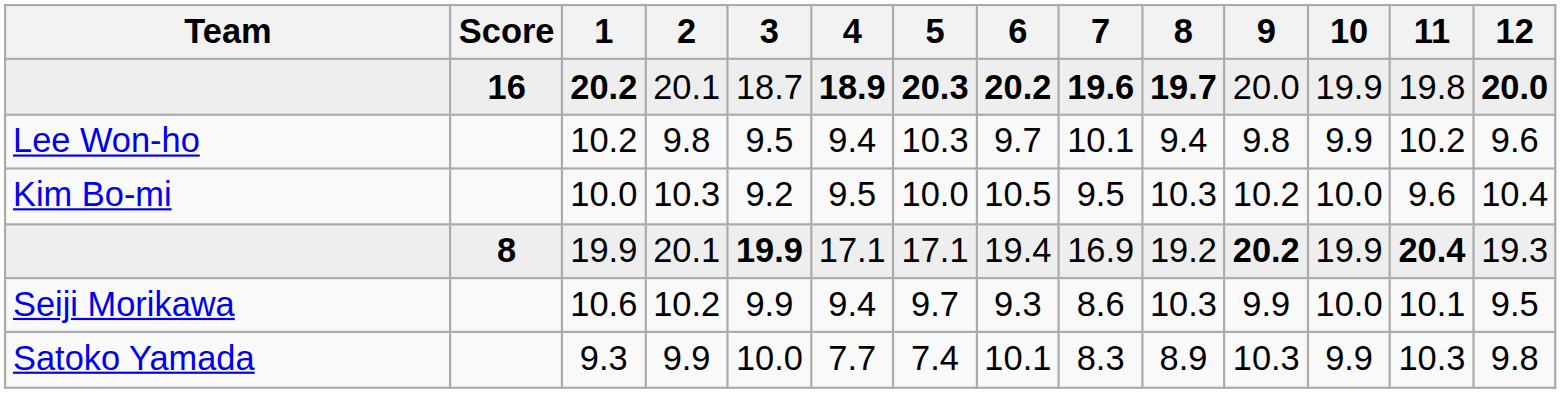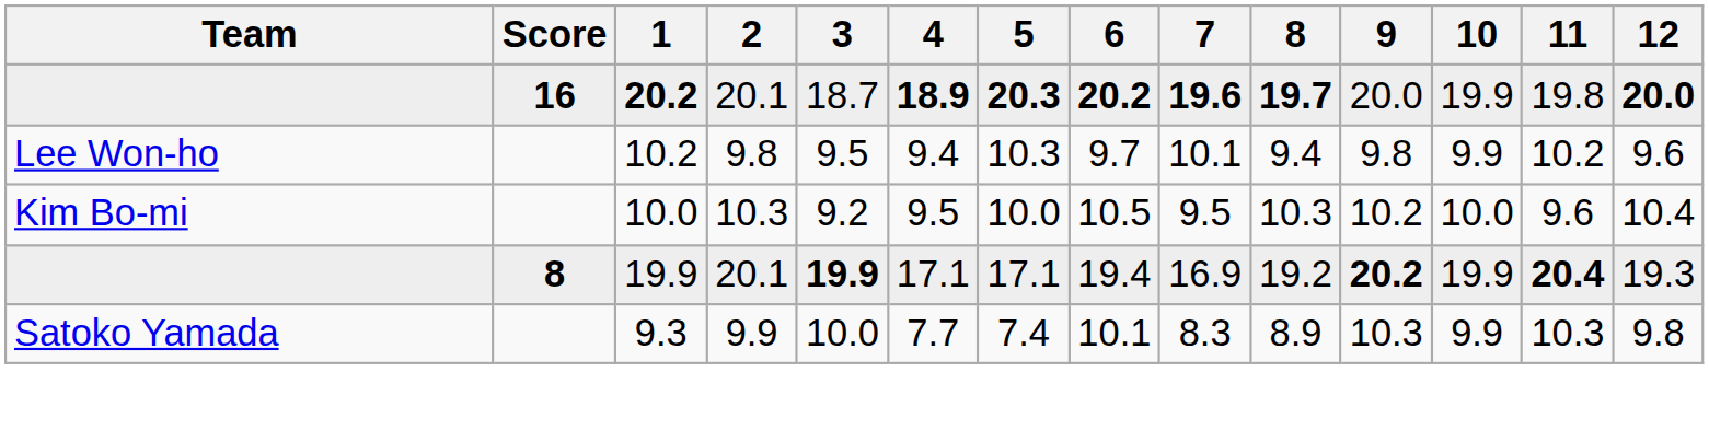 <table class="wikitable" style="text-align:center">
 <tr>
 <th width=200>Team</th>
 <th width=40>Score</th>
 <th width=30>1</th>
 <th width=30>2</th>
 <th width=30>3</th>
 <th width=30>4</th>
 <th width=30>5</th>
 <th width=30>6</th>
 <th width=30>7</th>
 <th width=30>8</th>
 <th width=30>9</th>
 <th width=30>10</th>
 <th width=30>11</th>
 <th width=30>12</th>
 </tr>
 <tr bgcolor=eeeeee>
 <td align=left></td>
 <td><strong>16</strong></td>
 <td><strong>20.2</strong></td>
 <td>20.1</td>
 <td>18.7</td>
 <td><strong>18.9</strong></td>
 <td><strong>20.3</strong></td>
 <td><strong>20.2</strong></td>
 <td><strong>19.6</strong></td>
 <td><strong>19.7</strong></td>
 <td>20.0</td>
 <td>19.9</td>
 <td>19.8</td>
 <td><strong>20.0</strong></td>
 </tr>
 <tr>
 <td align=left><a href='#'>Lee Won-ho</a></td>
 <td></td>
 <td>10.2</td>
 <td>9.8</td>
 <td>9.5</td>
 <td>9.4</td>
 <td>10.3</td>
 <td>9.7</td>
 <td>10.1</td>
 <td>9.4</td>
 <td>9.8</td>
 <td>9.9</td>
 <td>10.2</td>
 <td>9.6</td>
 </tr>
 <tr>
 <td align=left><a href='#'>Kim Bo-mi</a></td>
 <td></td>
 <td>10.0</td>
 <td>10.3</td>
 <td>9.2</td>
 <td>9.5</td>
 <td>10.0</td>
 <td>10.5</td>
 <td>9.5</td>
 <td>10.3</td>
 <td>10.2</td>
 <td>10.0</td>
 <td>9.6</td>
 <td>10.4</td>
 </tr>
 <tr bgcolor=eeeeee>
 <td align=left></td>
 <td><strong>8</strong></td>
 <td>19.9</td>
 <td>20.1</td>
 <td><strong>19.9</strong></td>
 <td>17.1</td>
 <td>17.1</td>
 <td>19.4</td>
 <td>16.9</td>
 <td>19.2</td>
 <td><strong>20.2</strong></td>
 <td>19.9</td>
 <td><strong>20.4</strong></td>
 <td>19.3</td>
 </tr>
 <tr>
-<td align=left><a href='#'>Seiji Morikawa</a></td>
-<td></td>
-<td>10.6</td>
-<td>10.2</td>
-<td>9.9</td>
-<td>9.4</td>
-<td>9.7</td>
-<td>9.3</td>
-<td>8.6</td>
-<td>10.3</td>
-<td>9.9</td>
-<td>10.0</td>
-<td>10.1</td>
-<td>9.5</td>
-</tr>
-<tr>
 <td align=left><a href='#'>Satoko Yamada</a></td>
 <td></td>
 <td>9.3</td>
 <td>9.9</td>
 <td>10.0</td>
 <td>7.7</td>
 <td>7.4</td>
 <td>10.1</td>
 <td>8.3</td>
 <td>8.9</td>
 <td>10.3</td>
 <td>9.9</td>
 <td>10.3</td>
 <td>9.8</td>
 </tr>
 </table>
